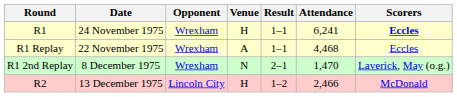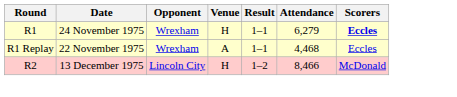 <table class="wikitable" style="font-size:100%; text-align:center">
 <tr>
 <th>Round</th>
 <th>Date</th>
 <th>Opponent</th>
 <th>Venue</th>
 <th>Result</th>
 <th>Attendance</th>
 <th>Scorers</th>
 </tr>
 <tr style="background-color: #FFFFCC;">
 <td>R1</td>
 <td>24 November 1975</td>
 <td><a href='#'>Wrexham</a></td>
 <td>H</td>
 <td>1–1</td>
-<td>6,241</td>
+<td>6,279</td>
 <td><strong><a href='#'>Eccles</a></strong></td>
 </tr>
 <tr style="background-color: #FFFFCC;">
 <td>R1 Replay</td>
 <td>22 November 1975</td>
 <td><a href='#'>Wrexham</a></td>
 <td>A</td>
 <td>1–1</td>
 <td>4,468</td>
 <td><a href='#'>Eccles</a></td>
 </tr>
-<tr style="background-color: #CCFFCC;">
-<td>R1 2nd Replay</td>
-<td>8 December 1975</td>
-<td><a href='#'>Wrexham</a></td>
-<td>N</td>
-<td>2–1</td>
-<td>1,470</td>
-<td><a href='#'>Laverick</a>, <a href='#'>May</a> (o.g.)</td>
-</tr>
 <tr style="background-color: #FFCCCC;">
 <td>R2</td>
 <td>13 December 1975</td>
 <td><a href='#'>Lincoln City</a></td>
 <td>H</td>
 <td>1–2</td>
-<td>2,466</td>
+<td>8,466</td>
 <td><a href='#'>McDonald</a></td>
 </tr>
 </table>
